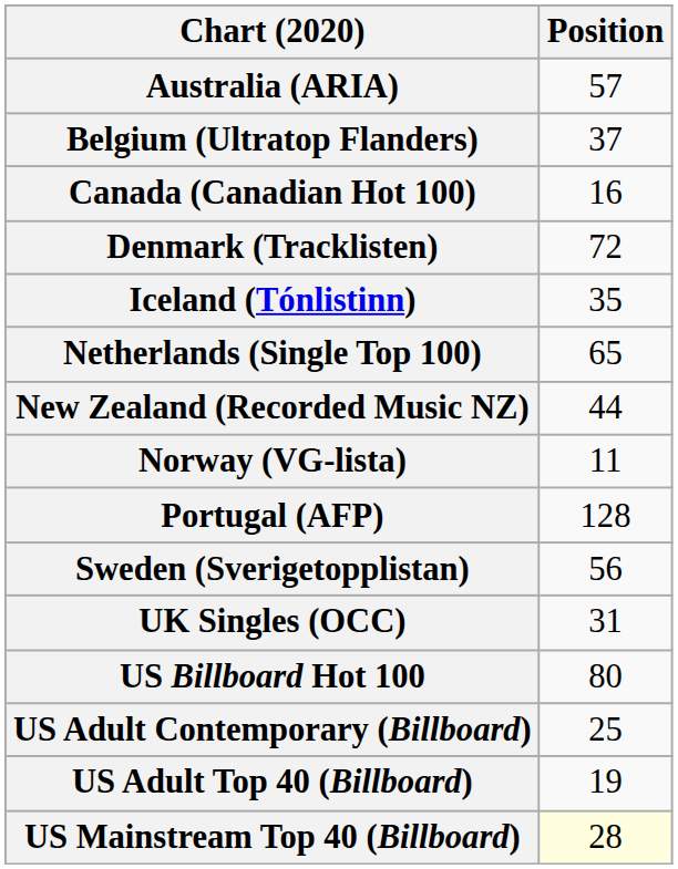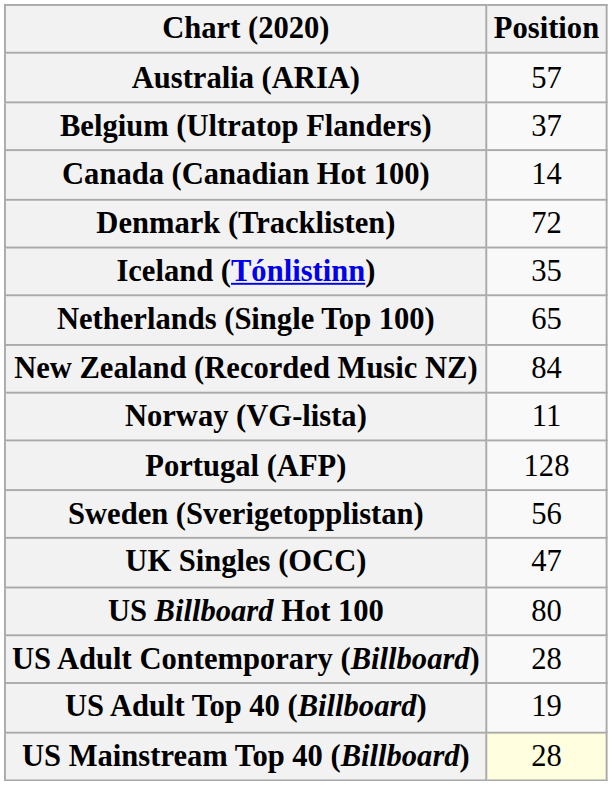 <table class="wikitable sortable plainrowheaders" style="text-align:center">
 <tr>
 <th scope="col">Chart (2020)</th>
 <th scope="col">Position</th>
 </tr>
 <tr>
 <th scope="row">Australia (ARIA)</th>
 <td>57</td>
 </tr>
 <tr>
 <th scope="row">Belgium (Ultratop Flanders)</th>
 <td>37</td>
 </tr>
 <tr>
 <th scope="row">Canada (Canadian Hot 100)</th>
-<td>16</td>
+<td>14</td>
 </tr>
 <tr>
 <th scope="row">Denmark (Tracklisten)</th>
 <td>72</td>
 </tr>
 <tr>
 <th scope="row">Iceland (<a href='#'>Tónlistinn</a>)</th>
 <td>35</td>
 </tr>
 <tr>
 <th scope="row">Netherlands (Single Top 100)</th>
 <td>65</td>
 </tr>
 <tr>
 <th scope="row">New Zealand (Recorded Music NZ)</th>
-<td>44</td>
+<td>84</td>
 </tr>
 <tr>
 <th scope="row">Norway (VG-lista)</th>
 <td>11</td>
 </tr>
 <tr>
 <th scope="row">Portugal (AFP)</th>
 <td>128</td>
 </tr>
 <tr>
 <th scope="row">Sweden (Sverigetopplistan)</th>
 <td>56</td>
 </tr>
 <tr>
 <th scope="row">UK Singles (OCC)</th>
-<td>31</td>
+<td>47</td>
 </tr>
 <tr>
 <th scope="row">US <em>Billboard</em> Hot 100</th>
 <td>80</td>
 </tr>
 <tr>
 <th scope="row">US Adult Contemporary (<em>Billboard</em>)</th>
-<td>25</td>
+<td>28</td>
 </tr>
 <tr>
 <th scope="row">US Adult Top 40 (<em>Billboard</em>)</th>
 <td>19</td>
 </tr>
 <tr>
 <th scope="row">US Mainstream Top 40 (<em>Billboard</em>)</th>
 <td style="background: lightyellow;">28</td>
 </tr>
 </table>
